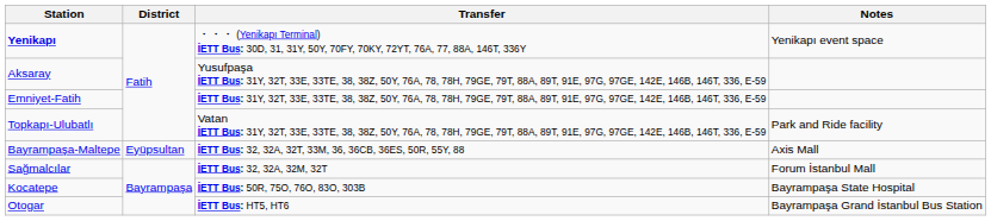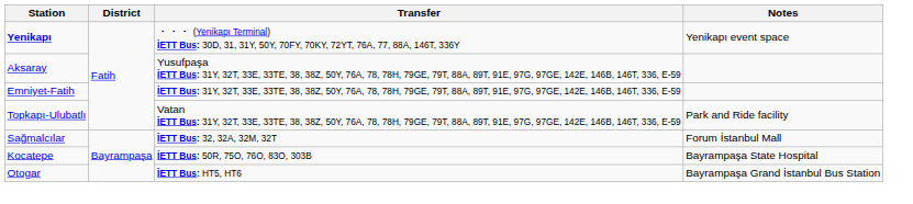 <table class="wikitable">
 <tr>
 <th>Station</th>
 <th>District</th>
 <th>Transfer</th>
 <th>Notes</th>
 </tr>
 <tr>
 <td><a href='#'><strong>Yenikapı</strong></a></td>
 <td rowspan="4"><a href='#'>Fatih</a></td>
 <td> ・・・ <small>(<a href='#'>Yenikapı Terminal</a>)</small><br><small><strong><a href='#'>İETT Bus</a>:</strong> 30D, 31, 31Y, 50Y, 70FY, 70KY, 72YT, 76A, 77, 88A, 146T, 336Y</small></td>
 <td>Yenikapı event space</td>
 </tr>
 <tr>
 <td><a href='#'>Aksaray</a></td>
 <td> Yusufpaşa<br><small><strong><a href='#'>İETT Bus</a>:</strong> 31Y, 32T, 33E, 33TE, 38, 38Z, 50Y, 76A, 78, 78H, 79GE, 79T, 88A, 89T, 91E, 97G, 97GE, 142E, 146B, 146T, 336, E-59</small></td>
 <td></td>
 </tr>
 <tr>
 <td><a href='#'>Emniyet-Fatih</a></td>
 <td><small><strong><a href='#'>İETT Bus</a>:</strong> 31Y, 32T, 33E, 33TE, 38, 38Z, 50Y, 76A, 78, 78H, 79GE, 79T, 88A, 89T, 91E, 97G, 97GE, 142E, 146B, 146T, 336, E-59</small></td>
 <td></td>
 </tr>
 <tr>
 <td><a href='#'>Topkapı-Ulubatlı</a></td>
 <td> Vatan<br><small><strong><a href='#'>İETT Bus</a>:</strong> 31Y, 32T, 33E, 33TE, 38, 38Z, 50Y, 76A, 78, 78H, 79GE, 79T, 88A, 89T, 91E, 97G, 97GE, 142E, 146B, 146T, 336, E-59</small></td>
 <td>Park and Ride facility</td>
 </tr>
 <tr>
-<td><a href='#'>Bayrampaşa-Maltepe</a></td>
-<td><a href='#'>Eyüpsultan</a></td>
-<td><small><strong><a href='#'>İETT Bus</a>:</strong> 32, 32A, 32T, 33M, 36, 36CB, 36ES, 50R, 55Y, 88</small></td>
-<td>Axis Mall</td>
-</tr>
-<tr>
 <td><a href='#'>Sağmalcılar</a></td>
 <td rowspan="3"><a href='#'>Bayrampaşa</a></td>
 <td><small><strong><a href='#'>İETT Bus</a>:</strong> 32, 32A, 32M, 32T</small></td>
 <td>Forum İstanbul Mall</td>
 </tr>
 <tr>
 <td><a href='#'>Kocatepe</a></td>
 <td><small><strong><a href='#'>İETT Bus</a>:</strong> 50R, 75O, 76O, 83O, 303B</small></td>
 <td>Bayrampaşa State Hospital</td>
 </tr>
 <tr>
 <td><a href='#'>Otogar</a></td>
 <td><small><strong><a href='#'>İETT Bus</a>:</strong> HT5, HT6</small></td>
 <td>Bayrampaşa Grand İstanbul Bus Station</td>
 </tr>
 </table>
